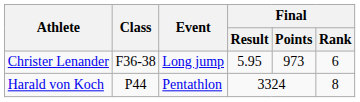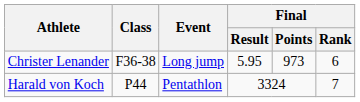 <table class=wikitable style="font-size:90%">
 <tr>
 <th rowspan="2">Athlete</th>
 <th rowspan="2">Class</th>
 <th rowspan="2">Event</th>
 <th colspan="3">Final</th>
 </tr>
 <tr>
 <th>Result</th>
 <th>Points</th>
 <th>Rank</th>
 </tr>
 <tr>
 <td><a href='#'>Christer Lenander</a></td>
 <td style="text-align:center;">F36-38</td>
 <td><a href='#'>Long jump</a></td>
 <td style="text-align:center;">5.95</td>
 <td style="text-align:center;">973</td>
 <td style="text-align:center;">6</td>
 </tr>
 <tr>
 <td><a href='#'>Harald von Koch</a></td>
 <td style="text-align:center;">P44</td>
 <td><a href='#'>Pentathlon</a></td>
 <td style="text-align:center;" colspan="2">3324</td>
-<td style="text-align:center;">8</td>
+<td style="text-align:center;">7</td>
 </tr>
 </table>
